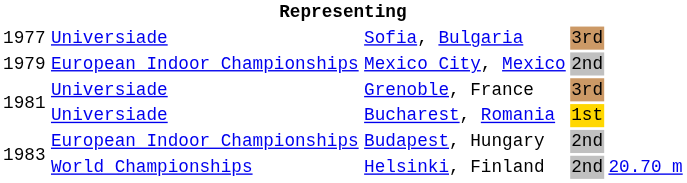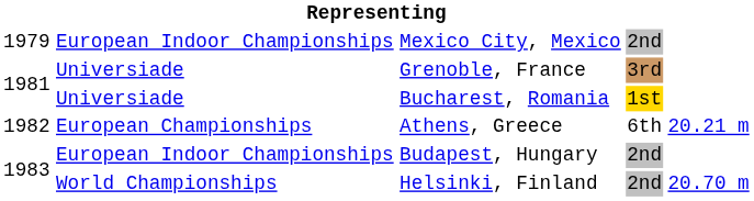 <table>
 <tr>
 <th colspan="5">Representing </th>
-</tr>
-<tr>
-<td>1977</td>
-<td><a href='#'>Universiade</a></td>
-<td><a href='#'>Sofia</a>, <a href='#'>Bulgaria</a></td>
-<td bgcolor="cc9966">3rd</td>
-<td></td>
 </tr>
 <tr>
 <td>1979</td>
 <td><a href='#'>European Indoor Championships</a></td>
 <td><a href='#'>Mexico City</a>, <a href='#'>Mexico</a></td>
 <td bgcolor="silver" align="center">2nd</td>
 <td></td>
 </tr>
 <tr>
 <td rowspan=2>1981</td>
 <td><a href='#'>Universiade</a></td>
 <td><a href='#'>Grenoble</a>, France</td>
 <td bgcolor="cc9966">3rd</td>
 <td></td>
 </tr>
 <tr>
 <td><a href='#'>Universiade</a></td>
 <td><a href='#'>Bucharest</a>, <a href='#'>Romania</a></td>
 <td bgcolor="gold">1st</td>
 <td></td>
 </tr>
 <tr>
+<td>1982</td>
+<td><a href='#'>European Championships</a></td>
+<td><a href='#'>Athens</a>, Greece</td>
+<td>6th</td>
+<td><a href='#'>20.21 m</a></td>
+</tr>
+<tr>
 <td rowspan=2>1983</td>
 <td><a href='#'>European Indoor Championships</a></td>
 <td><a href='#'>Budapest</a>, Hungary</td>
 <td bgcolor="silver">2nd</td>
 <td></td>
 </tr>
 <tr>
 <td><a href='#'>World Championships</a></td>
 <td><a href='#'>Helsinki</a>, Finland</td>
 <td bgcolor="silver">2nd</td>
 <td><a href='#'>20.70 m</a></td>
 </tr>
 </table>
